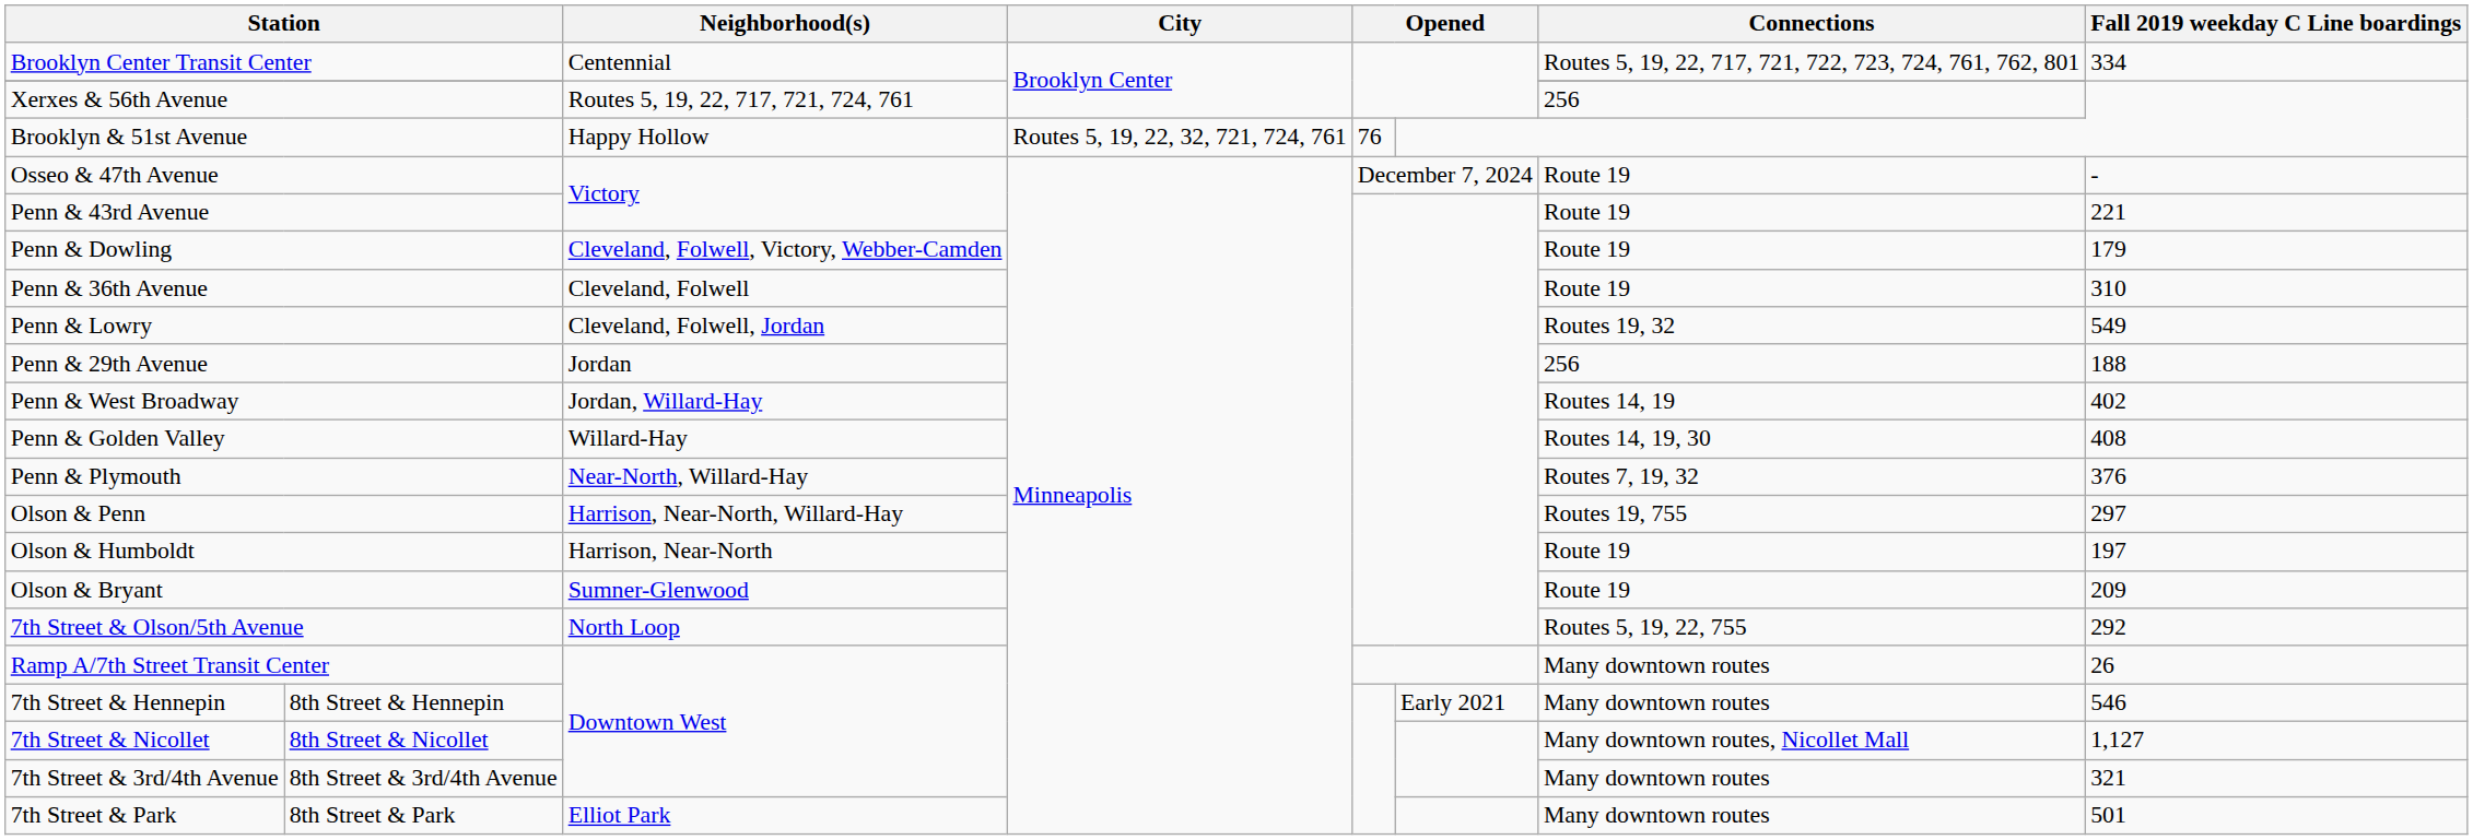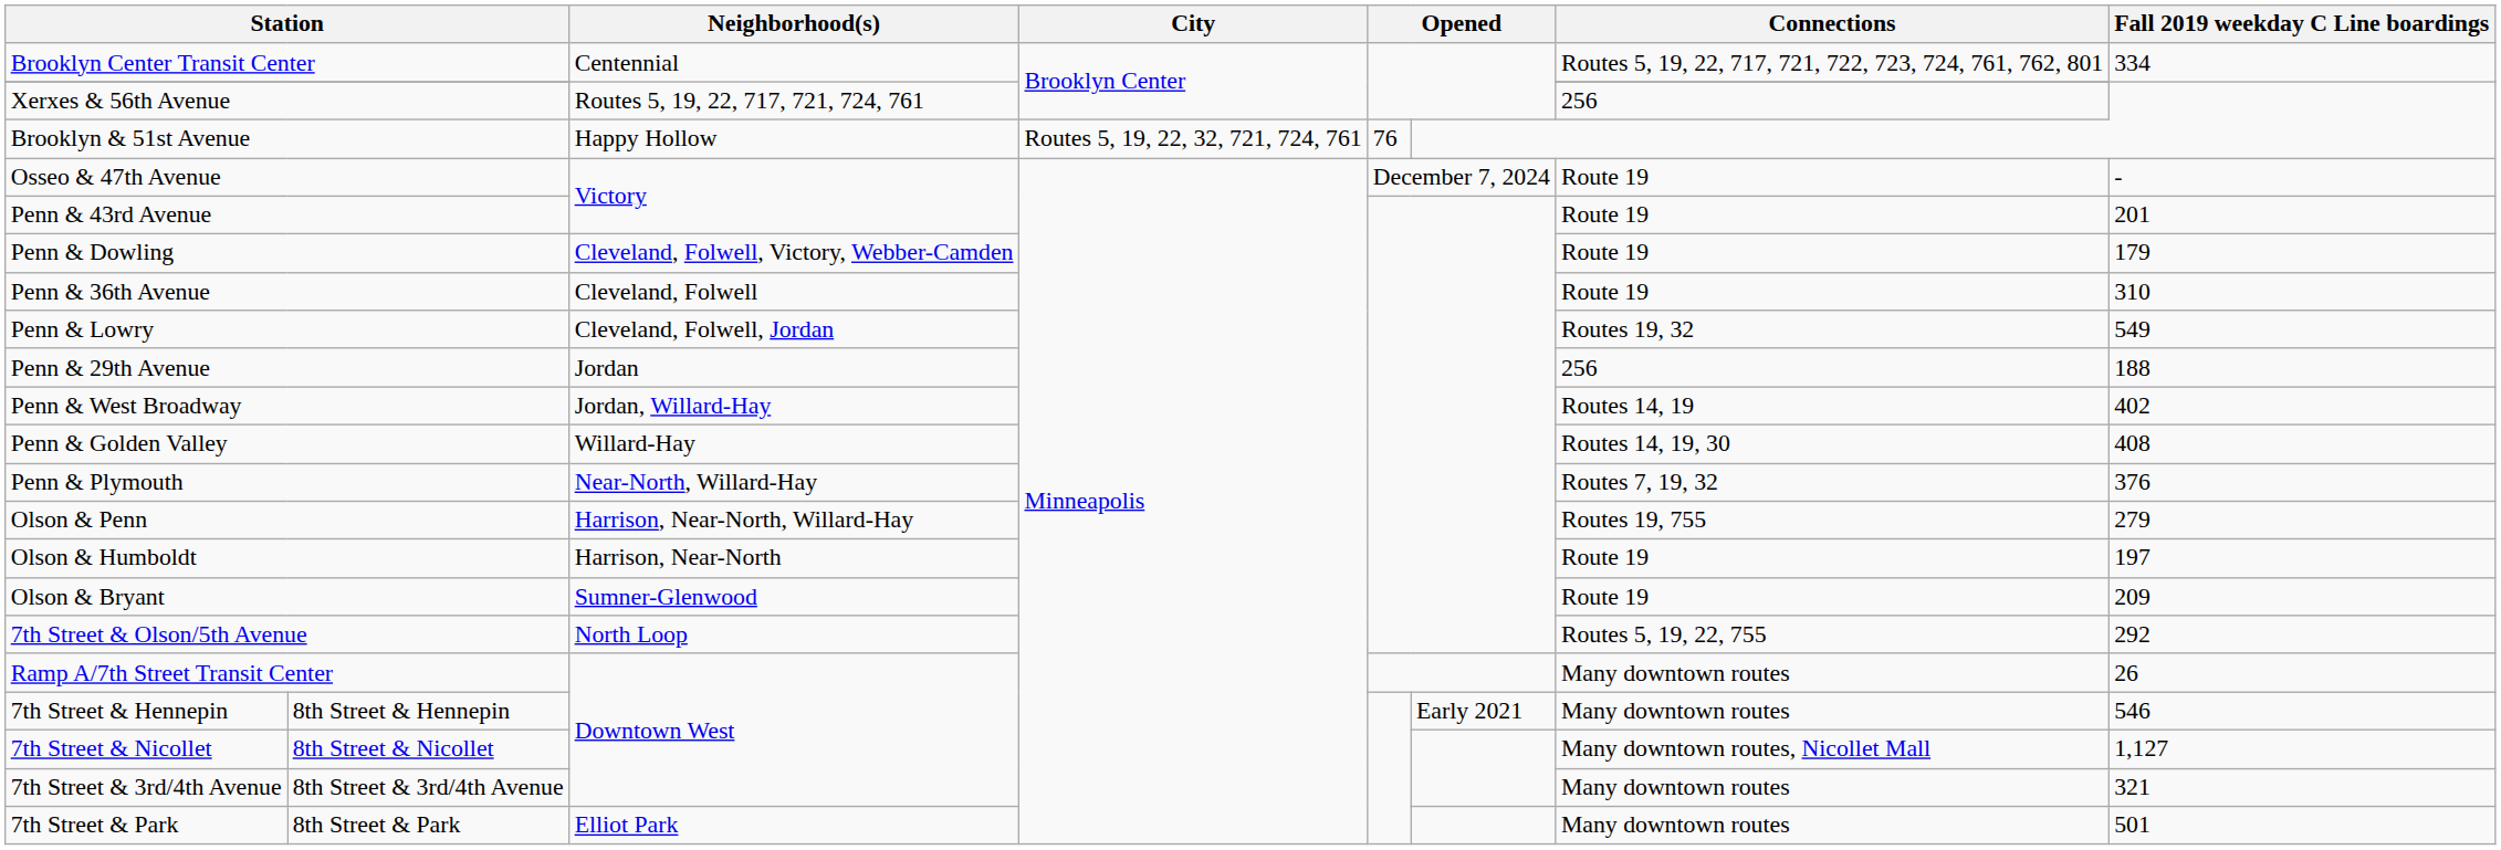 <table class=wikitable>
 <tr>
 <th colspan="2">Station</th>
 <th>Neighborhood(s)</th>
 <th>City</th>
 <th colspan="2">Opened</th>
 <th>Connections</th>
 <th>Fall 2019 weekday C Line boardings</th>
 </tr>
 <tr>
 <td colspan="2"><a href='#'>Brooklyn Center Transit Center</a></td>
 <td rowspan="2">Centennial</td>
 <td rowspan="3"><a href='#'>Brooklyn Center</a></td>
 <td colspan="2" rowspan="3"></td>
 <td>Routes 5, 19, 22, 717, 721, 722, 723, 724, 761, 762, 801</td>
 <td>334</td>
 </tr>
 <tr>
 </tr>
 <tr>
 <td colspan="2">Xerxes & 56th Avenue</td>
 <td>Routes 5, 19, 22, 717, 721, 724, 761</td>
 <td>256</td>
 </tr>
 <tr>
 <td colspan="2">Brooklyn & 51st Avenue</td>
 <td>Happy Hollow</td>
 <td>Routes 5, 19, 22, 32, 721, 724, 761</td>
 <td>76</td>
 </tr>
 <tr>
 <td colspan="2">Osseo & 47th Avenue</td>
 <td rowspan="2"><a href='#'>Victory</a></td>
 <td rowspan="18"><a href='#'>Minneapolis</a></td>
 <td colspan="2">December 7, 2024</td>
 <td>Route 19</td>
 <td>-</td>
 </tr>
 <tr>
 <td colspan="2">Penn & 43rd Avenue</td>
 <td colspan="2" rowspan="12"></td>
 <td>Route 19</td>
-<td>221</td>
+<td>201</td>
 </tr>
 <tr>
 <td colspan="2">Penn & Dowling</td>
 <td><a href='#'>Cleveland</a>, <a href='#'>Folwell</a>, Victory, <a href='#'>Webber-Camden</a></td>
 <td>Route 19</td>
 <td>179</td>
 </tr>
 <tr>
 <td colspan="2">Penn & 36th Avenue</td>
 <td>Cleveland, Folwell</td>
 <td>Route 19</td>
 <td>310</td>
 </tr>
 <tr>
 <td colspan="2">Penn & Lowry</td>
 <td>Cleveland, Folwell, <a href='#'>Jordan</a></td>
 <td>Routes 19, 32</td>
 <td>549</td>
 </tr>
 <tr>
 <td colspan="2">Penn & 29th Avenue</td>
 <td>Jordan</td>
 <td>256</td>
 <td>188</td>
 </tr>
 <tr>
 <td colspan="2">Penn & West Broadway</td>
 <td>Jordan, <a href='#'>Willard-Hay</a></td>
 <td>Routes 14, 19</td>
 <td>402</td>
 </tr>
 <tr>
 <td colspan="2">Penn & Golden Valley</td>
 <td>Willard-Hay</td>
 <td>Routes 14, 19, 30</td>
 <td>408</td>
 </tr>
 <tr>
 <td colspan="2">Penn & Plymouth</td>
 <td><a href='#'>Near-North</a>, Willard-Hay</td>
 <td>Routes 7, 19, 32</td>
 <td>376</td>
 </tr>
 <tr>
 <td colspan="2">Olson & Penn</td>
 <td><a href='#'>Harrison</a>, Near-North, Willard-Hay</td>
 <td>Routes 19, 755</td>
-<td>297</td>
+<td>279</td>
 </tr>
 <tr>
 <td colspan="2">Olson & Humboldt</td>
 <td>Harrison, Near-North</td>
 <td>Route 19</td>
 <td>197</td>
 </tr>
 <tr>
 <td colspan="2">Olson & Bryant</td>
 <td><a href='#'>Sumner-Glenwood</a></td>
 <td>Route 19</td>
 <td>209</td>
 </tr>
 <tr>
 <td colspan="2"><a href='#'>7th Street & Olson/5th Avenue</a></td>
 <td><a href='#'>North Loop</a></td>
 <td>Routes 5, 19, 22, 755</td>
 <td>292</td>
 </tr>
 <tr>
 <td colspan="2"><a href='#'>Ramp A/7th Street Transit Center</a></td>
 <td rowspan="4"><a href='#'>Downtown West</a></td>
 <td colspan="2"></td>
 <td>Many downtown routes</td>
 <td>26</td>
 </tr>
 <tr>
 <td>7th Street & Hennepin</td>
 <td>8th Street & Hennepin</td>
 <td rowspan="4"></td>
 <td>Early 2021</td>
 <td>Many downtown routes</td>
 <td>546</td>
 </tr>
 <tr>
 <td><a href='#'>7th Street & Nicollet</a></td>
 <td><a href='#'>8th Street & Nicollet</a></td>
 <td rowspan="2"></td>
 <td>Many downtown routes, <a href='#'>Nicollet Mall</a></td>
 <td>1,127</td>
 </tr>
 <tr>
 <td>7th Street & 3rd/4th Avenue</td>
 <td>8th Street & 3rd/4th Avenue</td>
 <td>Many downtown routes</td>
 <td>321</td>
 </tr>
 <tr>
 <td>7th Street & Park</td>
 <td>8th Street & Park</td>
 <td rowspan="1"><a href='#'>Elliot Park</a></td>
 <td></td>
 <td>Many downtown routes</td>
 <td>501</td>
 </tr>
 </table>
